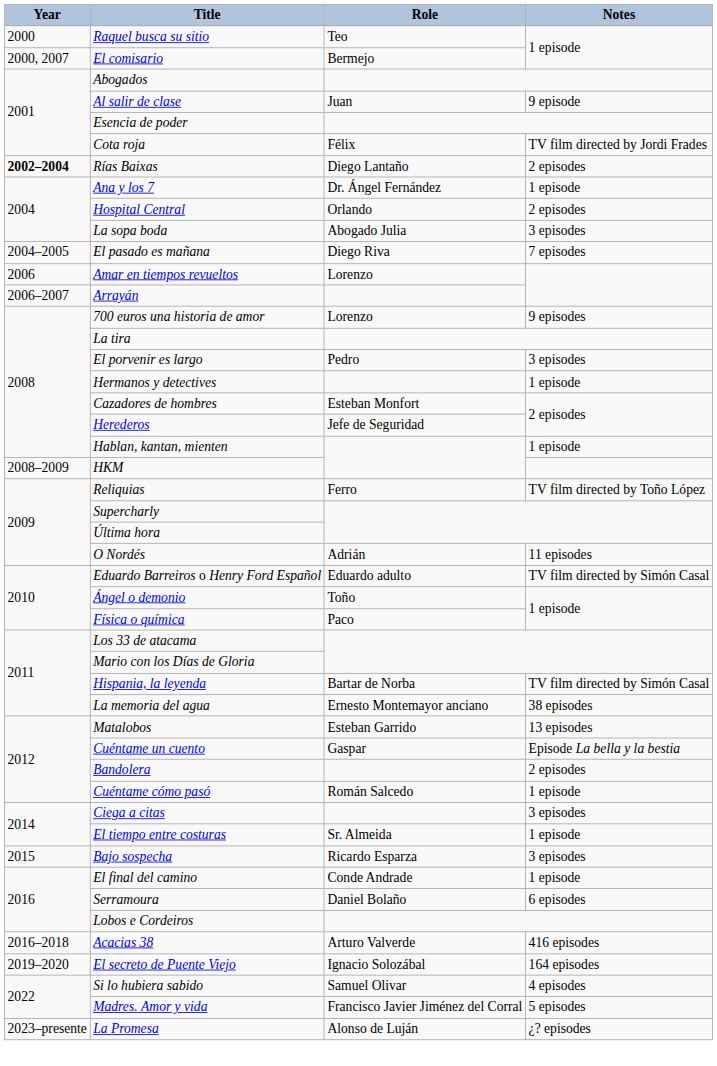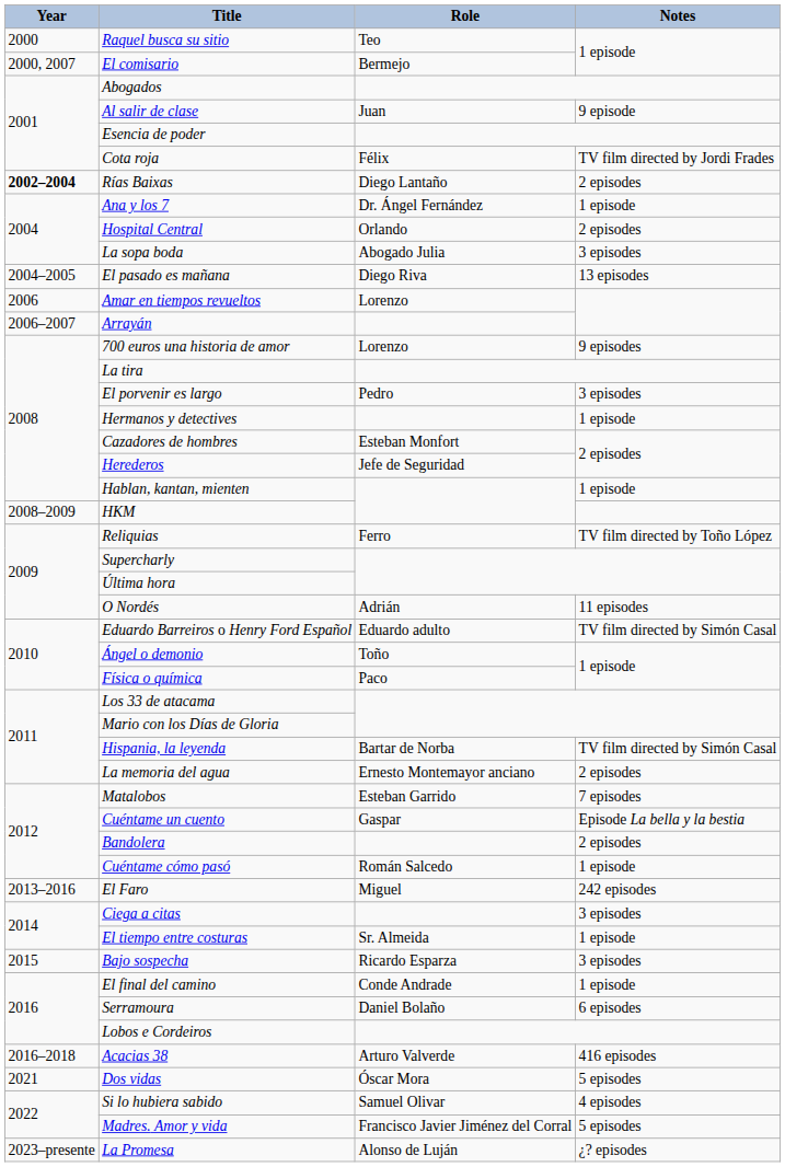 <table class="wikitable" border="2" cellpadding="4">
 <tr>
 <th style="background:#B0C4DE;">Year</th>
 <th style="background:#B0C4DE;">Title</th>
 <th style="background:#B0C4DE;">Role</th>
 <th style="background:#B0C4DE;">Notes</th>
 </tr>
 <tr>
 <td>2000</td>
 <td><em><a href='#'>Raquel busca su sitio</a></em></td>
 <td>Teo</td>
 <td rowspan="2">1 episode</td>
 </tr>
 <tr>
 <td>2000, 2007</td>
 <td><em><a href='#'>El comisario</a></em></td>
 <td>Bermejo</td>
 </tr>
 <tr>
 <td rowspan="4">2001</td>
 <td><em>Abogados</em></td>
 <td colspan="2"></td>
 </tr>
 <tr>
 <td><em><a href='#'>Al salir de clase</a></em></td>
 <td>Juan</td>
 <td>9 episode</td>
 </tr>
 <tr>
 <td><em>Esencia de poder</em></td>
 <td colspan="2"></td>
 </tr>
 <tr>
 <td><em>Cota roja</em></td>
 <td>Félix</td>
 <td>TV film directed by Jordi Frades</td>
 </tr>
 <tr>
 <td><strong>2002–2004</strong></td>
 <td><em>Rías Baixas</em></td>
 <td>Diego Lantaño</td>
 <td>2 episodes</td>
 </tr>
 <tr>
 <td rowspan="3">2004</td>
 <td><em><a href='#'>Ana y los 7</a></em></td>
 <td>Dr. Ángel Fernández</td>
 <td>1 episode</td>
 </tr>
 <tr>
 <td><em><a href='#'>Hospital Central</a></em></td>
 <td>Orlando</td>
 <td>2 episodes</td>
 </tr>
 <tr>
 <td><em>La sopa boda</em></td>
 <td>Abogado Julia</td>
 <td>3 episodes</td>
 </tr>
 <tr>
 <td>2004–2005</td>
 <td><em>El pasado es mañana</em></td>
 <td>Diego Riva</td>
-<td>7 episodes</td>
+<td>13 episodes</td>
 </tr>
 <tr>
 <td>2006</td>
 <td><em><a href='#'>Amar en tiempos revueltos</a></em></td>
 <td>Lorenzo</td>
 <td rowspan="2"></td>
 </tr>
 <tr>
 <td>2006–2007</td>
 <td><em><a href='#'>Arrayán</a></em></td>
 <td></td>
 </tr>
 <tr>
 <td rowspan="7">2008</td>
 <td><em>700 euros una historia de amor</em></td>
 <td>Lorenzo</td>
 <td>9 episodes</td>
 </tr>
 <tr>
 <td><em>La tira</em></td>
 <td colspan="2"></td>
 </tr>
 <tr>
 <td><em>El porvenir es largo</em></td>
 <td>Pedro</td>
 <td>3 episodes</td>
 </tr>
 <tr>
 <td><em>Hermanos y detectives</em></td>
 <td></td>
 <td>1 episode</td>
 </tr>
 <tr>
 <td><em>Cazadores de hombres</em></td>
 <td>Esteban Monfort</td>
 <td rowspan="2">2 episodes</td>
 </tr>
 <tr>
 <td><em><a href='#'>Herederos</a></em></td>
 <td>Jefe de Seguridad</td>
 </tr>
 <tr>
 <td><em>Hablan, kantan, mienten</em></td>
 <td rowspan="2"></td>
 <td>1 episode</td>
 </tr>
 <tr>
 <td>2008–2009</td>
 <td><em>HKM</em></td>
 <td></td>
 </tr>
 <tr>
 <td rowspan="4">2009</td>
 <td><em>Reliquias</em></td>
 <td>Ferro</td>
 <td>TV film directed by Toño López</td>
 </tr>
 <tr>
 <td><em>Supercharly</em></td>
 <td colspan="2" rowspan="2"></td>
 </tr>
 <tr>
 <td><em>Última hora</em></td>
 </tr>
 <tr>
 <td><em>O Nordés</em></td>
 <td>Adrián</td>
 <td>11 episodes</td>
 </tr>
 <tr>
 <td rowspan="3">2010</td>
 <td><em>Eduardo Barreiros</em> o <em>Henry Ford Español</em></td>
 <td>Eduardo adulto</td>
 <td>TV film directed by Simón Casal</td>
 </tr>
 <tr>
 <td><em><a href='#'>Ángel o demonio</a></em></td>
 <td>Toño</td>
 <td rowspan="2">1 episode</td>
 </tr>
 <tr>
 <td><em><a href='#'>Física o química</a></em></td>
 <td>Paco</td>
 </tr>
 <tr>
 <td rowspan="4">2011</td>
 <td><em>Los 33 de atacama</em></td>
 <td colspan="2" rowspan="2"></td>
 </tr>
 <tr>
 <td><em>Mario con los Días de Gloria</em></td>
 </tr>
 <tr>
 <td><em><a href='#'>Hispania, la leyenda</a></em></td>
 <td>Bartar de Norba</td>
 <td>TV film directed by Simón Casal</td>
 </tr>
 <tr>
 <td><em>La memoria del agua</em></td>
 <td>Ernesto Montemayor anciano</td>
-<td>38 episodes</td>
+<td>2 episodes</td>
 </tr>
 <tr>
 <td rowspan="4">2012</td>
 <td><em>Matalobos</em></td>
 <td>Esteban Garrido</td>
-<td>13 episodes</td>
+<td>7 episodes</td>
 </tr>
 <tr>
 <td><em><a href='#'>Cuéntame un cuento</a></em></td>
 <td>Gaspar</td>
 <td>Episode <em>La bella y la bestia</em></td>
 </tr>
 <tr>
 <td><em><a href='#'>Bandolera</a></em></td>
 <td></td>
 <td>2 episodes</td>
 </tr>
 <tr>
 <td><em><a href='#'>Cuéntame cómo pasó</a></em></td>
 <td>Román Salcedo</td>
 <td>1 episode</td>
+</tr>
+<tr>
+<td>2013–2016</td>
+<td><em>El Faro</em></td>
+<td>Miguel</td>
+<td>242 episodes</td>
 </tr>
 <tr>
 <td rowspan="2">2014</td>
 <td><em><a href='#'>Ciega a citas</a></em></td>
 <td></td>
 <td>3 episodes</td>
 </tr>
 <tr>
 <td><em><a href='#'>El tiempo entre costuras</a></em></td>
 <td>Sr. Almeida</td>
 <td>1 episode</td>
 </tr>
 <tr>
 <td>2015</td>
 <td><em><a href='#'>Bajo sospecha</a></em></td>
 <td>Ricardo Esparza</td>
 <td>3 episodes</td>
 </tr>
 <tr>
 <td rowspan="3">2016</td>
 <td><em>El final del camino</em></td>
 <td>Conde Andrade</td>
 <td>1 episode</td>
 </tr>
 <tr>
 <td><em>Serramoura</em></td>
 <td>Daniel Bolaño</td>
 <td>6 episodes</td>
 </tr>
 <tr>
 <td><em>Lobos e Cordeiros</em></td>
 <td colspan="2"></td>
 </tr>
 <tr>
 <td>2016–2018</td>
 <td><em><a href='#'>Acacias 38</a></em></td>
 <td>Arturo Valverde</td>
 <td>416 episodes</td>
 </tr>
 <tr>
-<td>2019–2020</td>
-<td><em><a href='#'>El secreto de Puente Viejo</a></em></td>
-<td>Ignacio Solozábal</td>
-<td>164 episodes</td>
+<td>2021</td>
+<td><em><a href='#'>Dos vidas</a></em></td>
+<td>Óscar Mora</td>
+<td>5 episodes</td>
 </tr>
 <tr>
 <td rowspan="2">2022</td>
 <td><em>Si lo hubiera sabido</em></td>
 <td>Samuel Olivar</td>
 <td>4 episodes</td>
 </tr>
 <tr>
 <td><a href='#'><em>Madres.</em> <em>Amor y vida</em></a></td>
 <td>Francisco Javier Jiménez del Corral</td>
 <td>5 episodes</td>
 </tr>
 <tr>
 <td>2023–presente</td>
 <td><em><a href='#'>La Promesa</a></em></td>
 <td>Alonso de Luján</td>
 <td>¿? episodes</td>
 </tr>
 </table>
